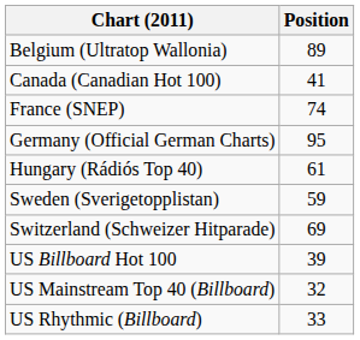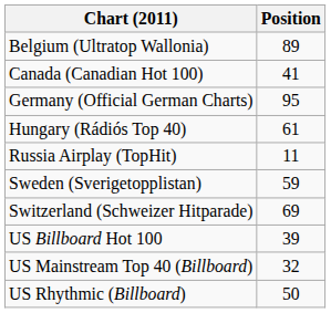 <table class="wikitable sortable">
 <tr>
 <th>Chart (2011)</th>
 <th>Position</th>
 </tr>
 <tr>
 <td>Belgium (Ultratop Wallonia)</td>
 <td style="text-align:center;">89</td>
 </tr>
 <tr>
 <td>Canada (Canadian Hot 100)</td>
 <td style="text-align:center;">41</td>
 </tr>
 <tr>
-<td>France (SNEP)</td>
-<td style="text-align:center;">74</td>
-</tr>
-<tr>
 <td>Germany (Official German Charts)</td>
 <td style="text-align:center;">95</td>
 </tr>
 <tr>
 <td>Hungary (Rádiós Top 40)</td>
 <td align="center">61</td>
+</tr>
+<tr>
+<td>Russia Airplay (TopHit)</td>
+<td style="text-align:center;">11</td>
 </tr>
 <tr>
 <td>Sweden (Sverigetopplistan)</td>
 <td style="text-align:center;">59</td>
 </tr>
 <tr>
 <td>Switzerland (Schweizer Hitparade)</td>
 <td style="text-align:center;">69</td>
 </tr>
 <tr>
 <td>US <em>Billboard</em> Hot 100</td>
 <td style="text-align:center;">39</td>
 </tr>
 <tr>
 <td>US Mainstream Top 40 (<em>Billboard</em>)</td>
 <td style="text-align:center;">32</td>
 </tr>
 <tr>
 <td>US Rhythmic (<em>Billboard</em>)</td>
-<td style="text-align:center;">33</td>
+<td style="text-align:center;">50</td>
 </tr>
 </table>
